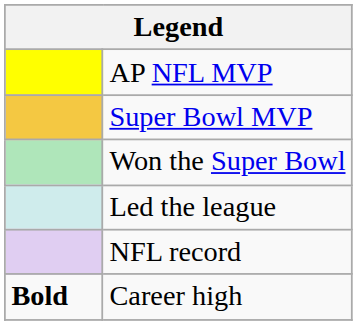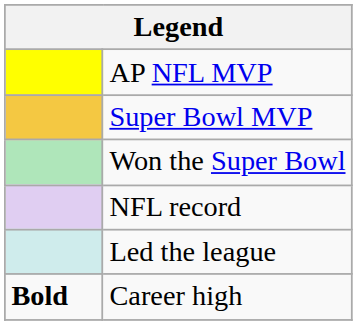 <table class="wikitable">
 <tr>
 <th colspan="2">Legend</th>
 </tr>
 <tr>
 <td style="background:#ffff00; width:3em;"></td>
 <td>AP <a href='#'>NFL MVP</a></td>
 </tr>
 <tr>
 <td style="background:#f4c842; width:3em;"></td>
 <td><a href='#'>Super Bowl MVP</a></td>
 </tr>
 <tr>
 <td style="background:#afe6ba; width:3em;"></td>
 <td>Won the <a href='#'>Super Bowl</a></td>
 </tr>
 <tr>
+<td style="background:#e0cef2; width:3em;"></td>
+<td>NFL record</td>
+</tr>
+<tr>
 <td style="background:#cfecec; width:3em;"></td>
 <td>Led the league</td>
-</tr>
-<tr>
-<td style="background:#e0cef2; width:3em;"></td>
-<td>NFL record</td>
 </tr>
 <tr>
 <td style="width:3em;"><strong>Bold</strong></td>
 <td>Career high</td>
 </tr>
 </table>
